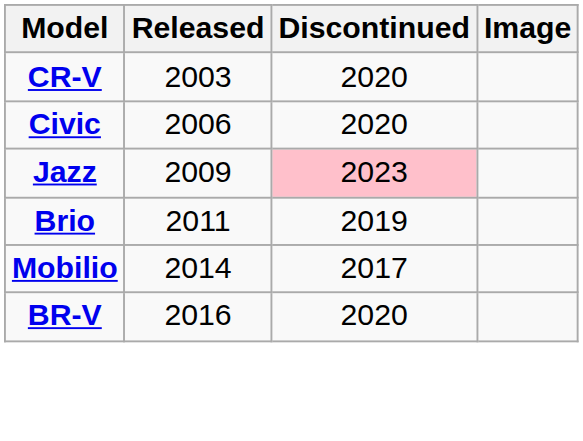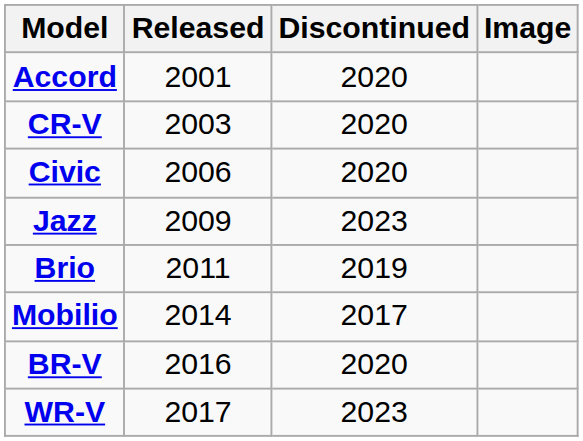 <table class="wikitable" style="text-align:center">
 <tr>
 <th>Model</th>
 <th>Released</th>
 <th>Discontinued</th>
 <th>Image</th>
+</tr>
+<tr>
+<td><strong><a href='#'>Accord</a></strong></td>
+<td>2001</td>
+<td>2020</td>
+<td></td>
 </tr>
 <tr>
 <td><strong><a href='#'>CR-V</a></strong></td>
 <td>2003</td>
 <td>2020</td>
 <td></td>
 </tr>
 <tr>
 <td><strong><a href='#'>Civic</a></strong></td>
 <td>2006</td>
 <td>2020</td>
 <td></td>
 </tr>
 <tr>
 <td><strong><a href='#'>Jazz</a></strong></td>
 <td>2009</td>
-<td style="background: pink;">2023</td>
+<td>2023</td>
 <td></td>
 </tr>
 <tr>
 <td><strong><a href='#'>Brio</a></strong></td>
 <td>2011</td>
 <td>2019</td>
 <td></td>
 </tr>
 <tr>
 <td><strong><a href='#'>Mobilio</a></strong></td>
 <td>2014</td>
 <td>2017</td>
 <td></td>
 </tr>
 <tr>
 <td><strong><a href='#'>BR-V</a></strong></td>
 <td>2016</td>
 <td>2020</td>
 <td></td>
 </tr>
+<tr>
+<td><strong><a href='#'>WR-V</a></strong></td>
+<td>2017</td>
+<td>2023</td>
+<td></td>
+</tr>
 </table>
